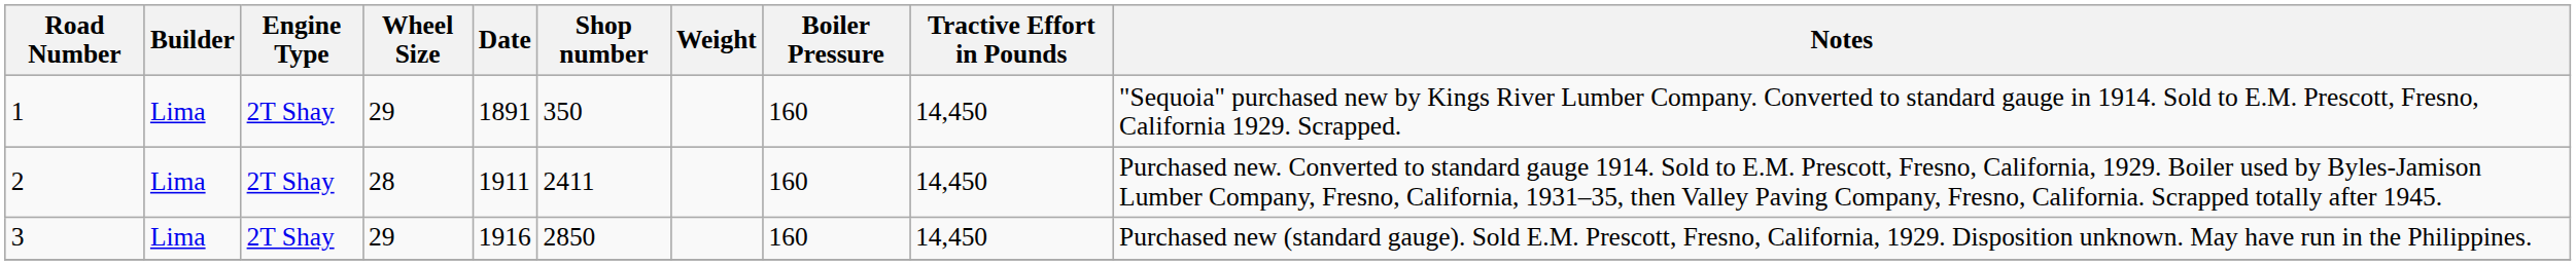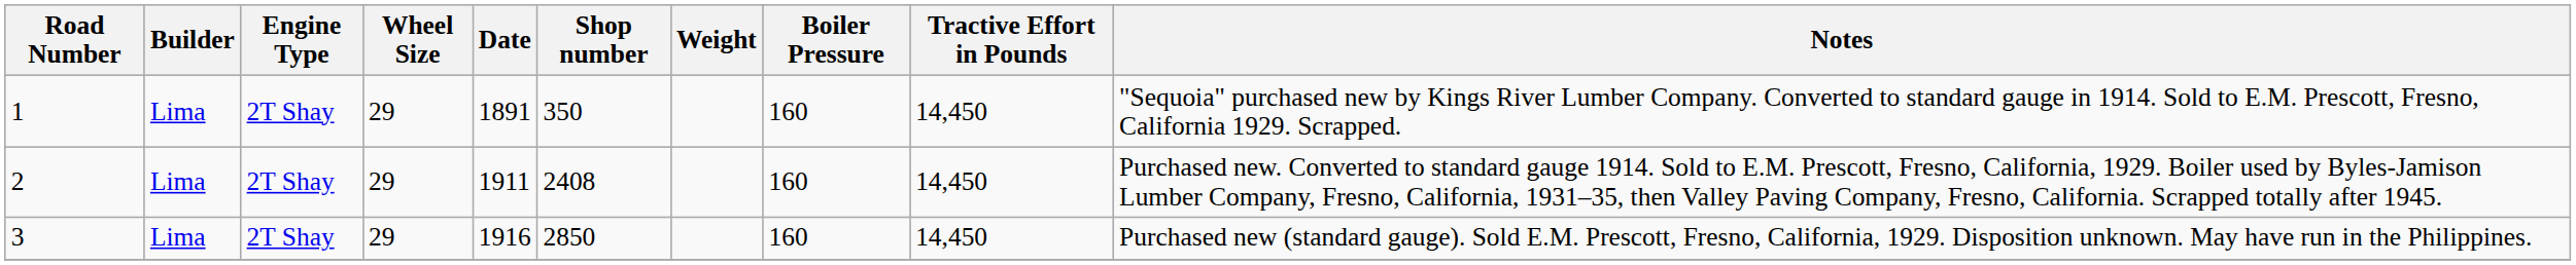 <table class="wikitable">
 <tr>
 <th>Road Number</th>
 <th>Builder</th>
 <th>Engine Type</th>
 <th>Wheel Size</th>
 <th>Date</th>
 <th>Shop number</th>
 <th>Weight</th>
 <th>Boiler Pressure</th>
 <th>Tractive Effort in Pounds</th>
 <th>Notes</th>
 </tr>
 <tr>
 <td>1</td>
 <td><a href='#'>Lima</a></td>
 <td><a href='#'>2T Shay</a></td>
 <td>29</td>
 <td>1891</td>
 <td>350</td>
 <td></td>
 <td>160</td>
 <td>14,450</td>
 <td>"Sequoia" purchased new by Kings River Lumber Company. Converted to standard gauge in 1914. Sold to E.M. Prescott, Fresno, California 1929. Scrapped.</td>
 </tr>
 <tr>
 <td>2</td>
 <td><a href='#'>Lima</a></td>
 <td><a href='#'>2T Shay</a></td>
-<td>28</td>
+<td>29</td>
 <td>1911</td>
-<td>2411</td>
+<td>2408</td>
 <td></td>
 <td>160</td>
 <td>14,450</td>
 <td>Purchased new. Converted to standard gauge 1914. Sold to E.M. Prescott, Fresno, California, 1929. Boiler used by Byles-Jamison Lumber Company, Fresno, California, 1931–35, then Valley Paving Company, Fresno, California. Scrapped totally after 1945.</td>
 </tr>
 <tr>
 <td>3</td>
 <td><a href='#'>Lima</a></td>
 <td><a href='#'>2T Shay</a></td>
 <td>29</td>
 <td>1916</td>
 <td>2850</td>
 <td></td>
 <td>160</td>
 <td>14,450</td>
 <td>Purchased new (standard gauge). Sold E.M. Prescott, Fresno, California, 1929. Disposition unknown. May have run in the Philippines.</td>
 </tr>
 <tr>
 </tr>
 </table>
